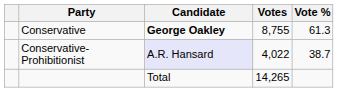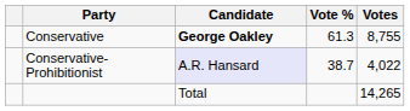 <table class="wikitable">
 <tr>
 <th></th>
 <th scope="col" width="175">Party</th>
 <th scope="col" width="150">Candidate</th>
+<th>Vote %</th>
 <th>Votes</th>
-<th>Vote %</th>
 </tr>
 <tr>
 <td>   </td>
 <td>Conservative</td>
 <td><strong>George Oakley</strong></td>
+<td align=right>61.3</td>
 <td align=right>8,755</td>
-<td align=right>61.3</td>
 </tr>
 <tr>
 <td>   </td>
 <td>Conservative-Prohibitionist</td>
 <td style="background: lavender;">A.R. Hansard</td>
+<td align=right>38.7</td>
 <td align=right>4,022</td>
-<td align=right>38.7</td>
 </tr>
 <tr>
 <td></td>
 <td></td>
 <td>Total</td>
+<td></td>
 <td align=right>14,265</td>
-<td></td>
 </tr>
 </table>
